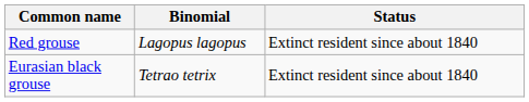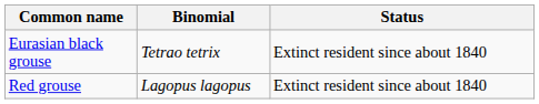 <table width=60% class="wikitable">
 <tr>
 <th width=25%>Common name</th>
 <th width=25%>Binomial</th>
 <th width=50%>Status</th>
 </tr>
 <tr>
+<td><a href='#'>Eurasian black grouse</a></td>
+<td><em>Tetrao tetrix</em></td>
+<td>Extinct resident since about 1840</td>
+</tr>
+<tr>
 <td><a href='#'>Red grouse</a></td>
 <td><em>Lagopus lagopus</em></td>
 <td>Extinct resident since about 1840</td>
 </tr>
-<tr>
-<td><a href='#'>Eurasian black grouse</a></td>
-<td><em>Tetrao tetrix</em></td>
-<td>Extinct resident since about 1840</td>
-</tr>
 </table>
